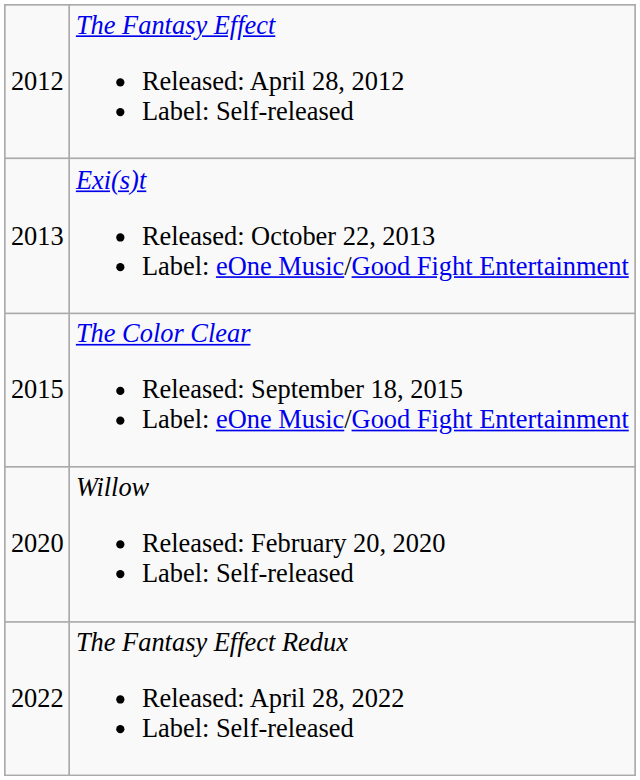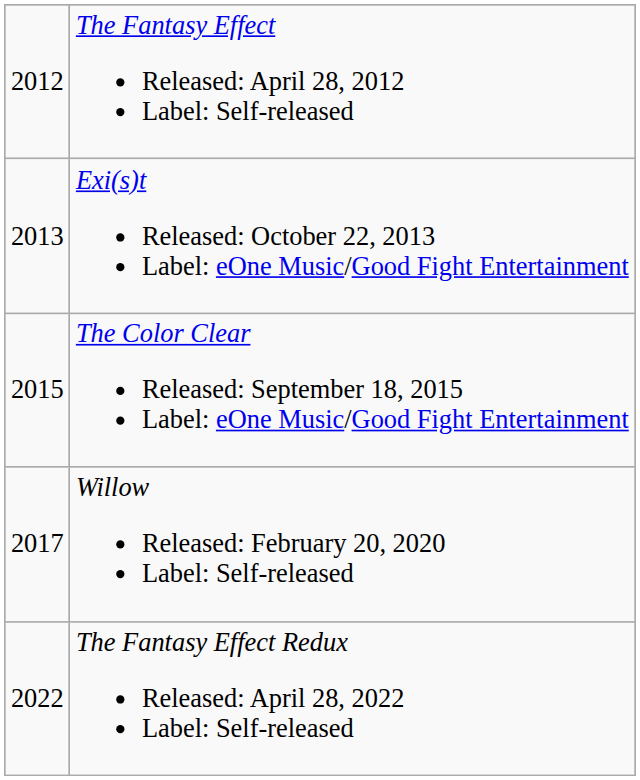 <table class="wikitable">
 <tr>
 <td>2012</td>
 <td><em><a href='#'>The Fantasy Effect</a></em><br><ul><li>Released: April 28, 2012</li><li>Label: Self-released</li></ul></td>
 </tr>
 <tr>
 <td>2013</td>
 <td><em><a href='#'>Exi(s)t</a></em><br><ul><li>Released: October 22, 2013</li><li>Label: <a href='#'>eOne Music</a>/<a href='#'>Good Fight Entertainment</a></li></ul></td>
 </tr>
 <tr>
 <td>2015</td>
 <td><em><a href='#'>The Color Clear</a></em><br><ul><li>Released: September 18, 2015</li><li>Label: <a href='#'>eOne Music</a>/<a href='#'>Good Fight Entertainment</a></li></ul></td>
 </tr>
 <tr>
-<td>2020</td>
+<td>2017</td>
 <td><em>Willow</em><br><ul><li>Released: February 20, 2020</li><li>Label: Self-released</li></ul></td>
 </tr>
 <tr>
 <td>2022</td>
 <td><em>The Fantasy Effect Redux</em><br><ul><li>Released: April 28, 2022</li><li>Label: Self-released</li></ul></td>
 </tr>
 </table>
